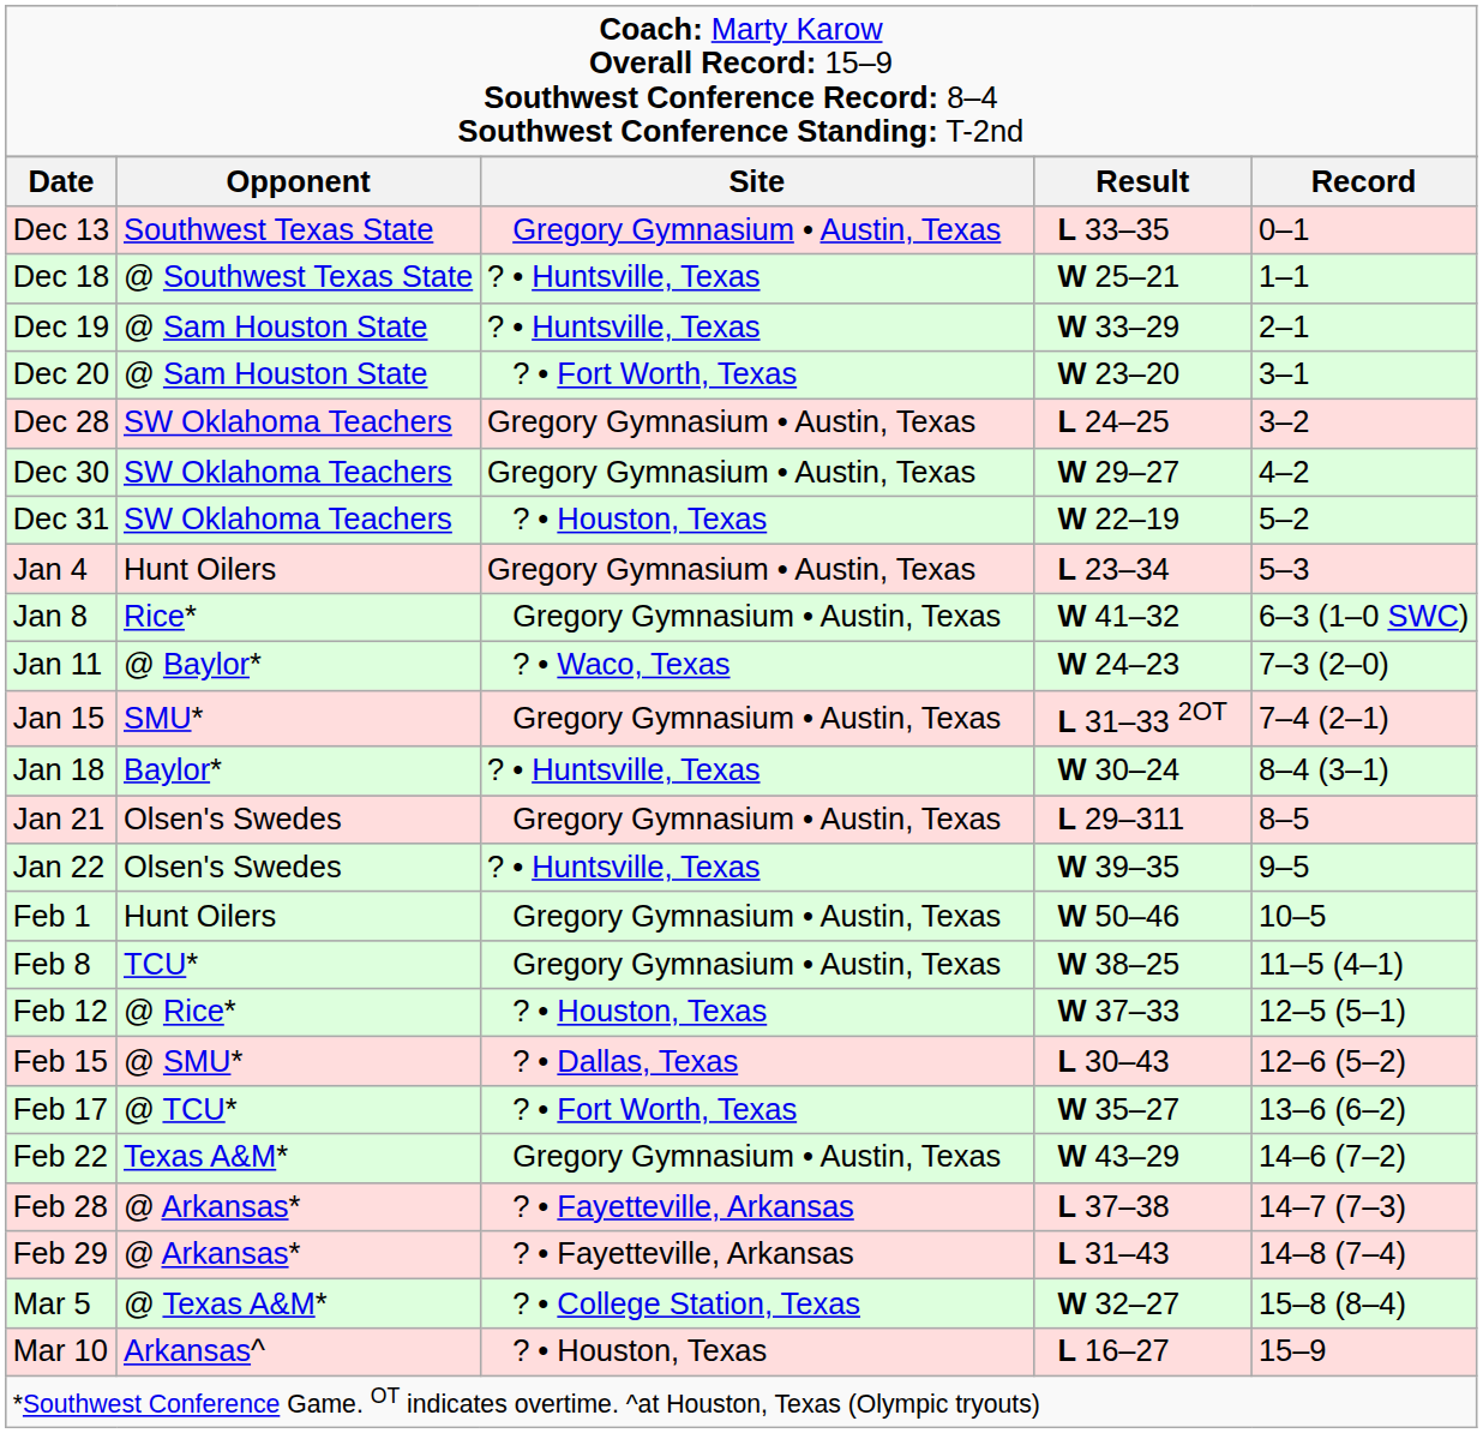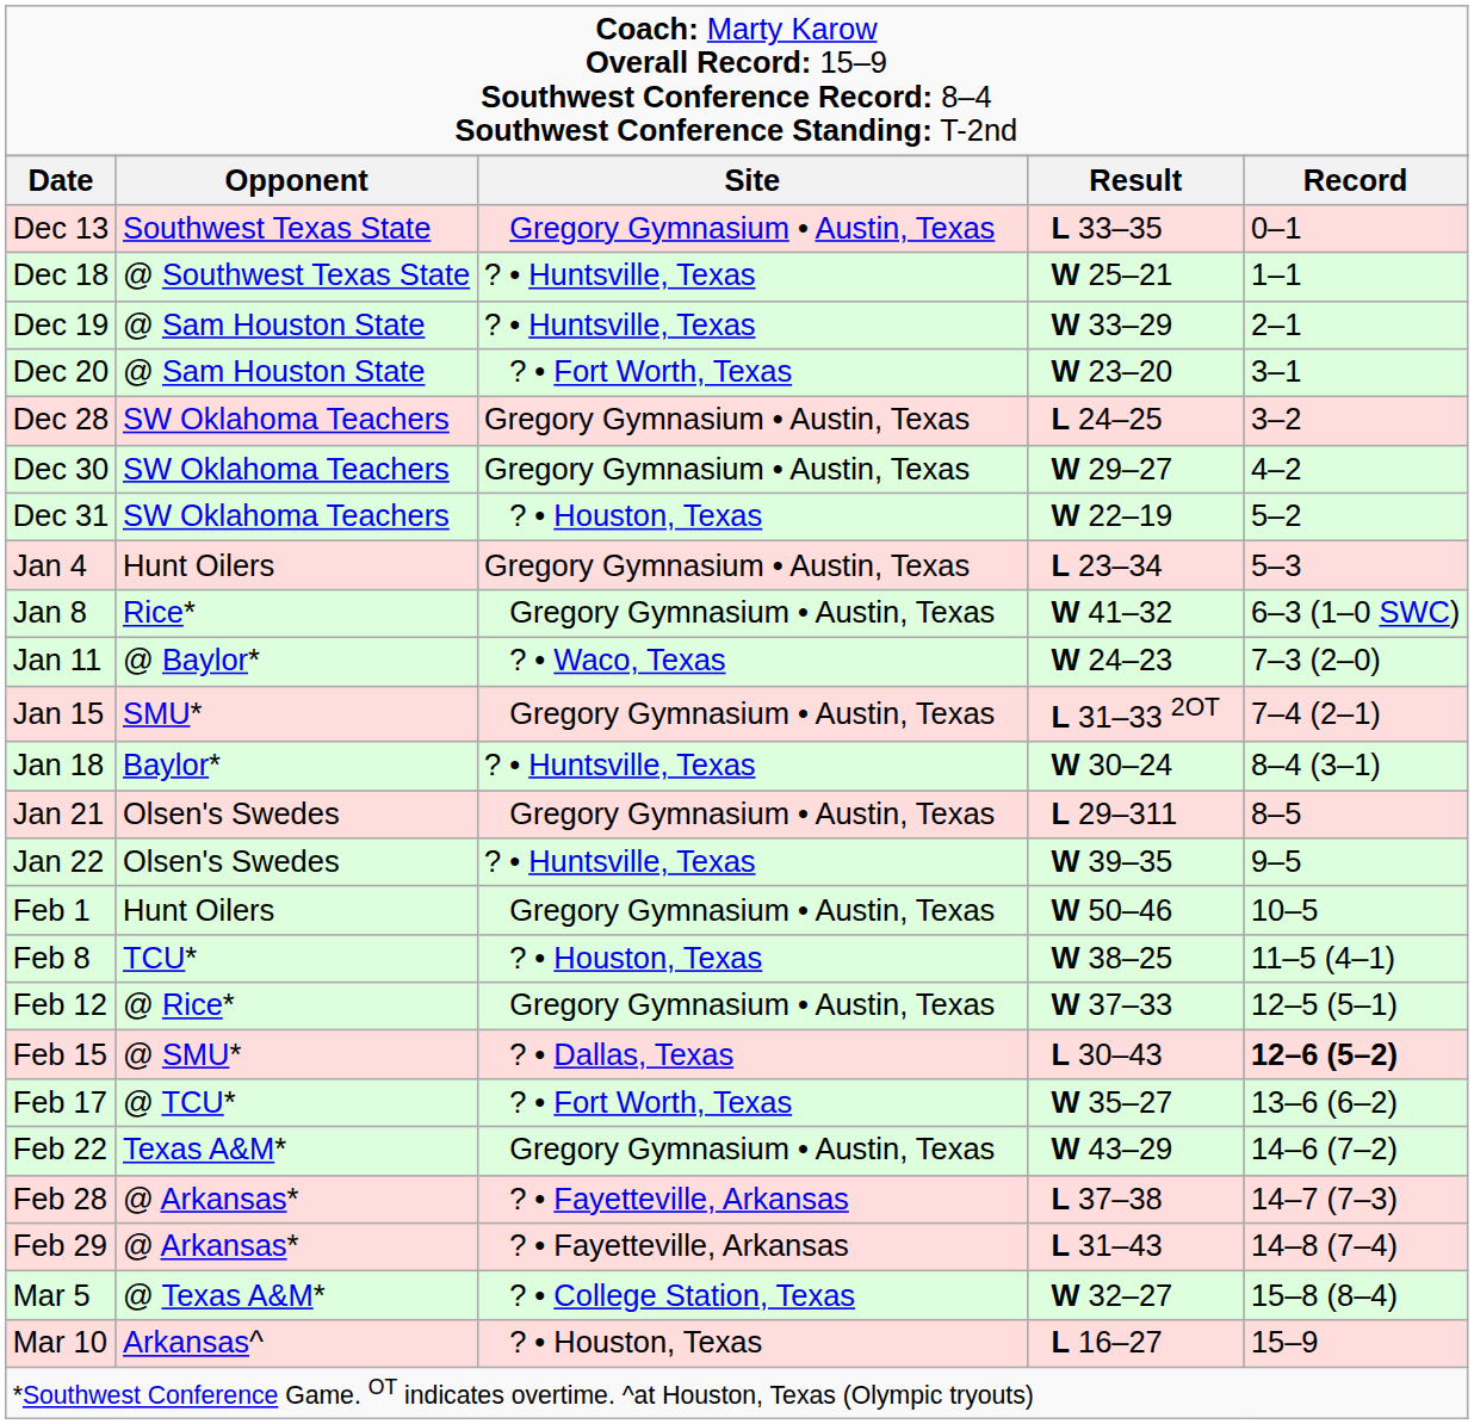 <table class="wikitable">
 <tr>
 <td colspan=8 style="text-align: center;"><strong>Coach:</strong> <a href='#'>Marty Karow</a><br><strong>Overall Record:</strong> 15–9<br><strong>Southwest Conference Record:</strong> 8–4<br><strong>Southwest Conference Standing:</strong> T-2nd</td>
 </tr>
 <tr>
 </tr>
 <tr>
 <th>Date</th>
 <th>Opponent</th>
 <th>Site</th>
 <th>Result</th>
 <th>Record</th>
 </tr>
 <tr style="background: #ffdddd;">
 <td>Dec 13</td>
 <td><a href='#'>Southwest Texas State</a></td>
 <td>   <a href='#'>Gregory Gymnasium</a> • <a href='#'>Austin, Texas</a>   </td>
 <td>  <strong>L</strong> 33–35  </td>
 <td>0–1</td>
 </tr>
 <tr style="background: #ddffdd;">
 <td>Dec 18</td>
 <td>@ <a href='#'>Southwest Texas State</a></td>
 <td>? • <a href='#'>Huntsville, Texas</a></td>
 <td>  <strong>W</strong> 25–21  </td>
 <td>1–1</td>
 </tr>
 <tr style="background: #ddffdd;">
 <td>Dec 19</td>
 <td>@ <a href='#'>Sam Houston State</a></td>
 <td>? • <a href='#'>Huntsville, Texas</a></td>
 <td>  <strong>W</strong> 33–29  </td>
 <td>2–1</td>
 </tr>
 <tr style="background: #ddffdd;">
 <td>Dec 20</td>
 <td>@ <a href='#'>Sam Houston State</a></td>
 <td>   ? • <a href='#'>Fort Worth, Texas</a>   </td>
 <td>  <strong>W</strong> 23–20  </td>
 <td>3–1</td>
 </tr>
 <tr style="background: #ffdddd;">
 <td>Dec 28</td>
 <td><a href='#'>SW Oklahoma Teachers</a></td>
 <td>Gregory Gymnasium • Austin, Texas</td>
 <td>  <strong>L</strong> 24–25  </td>
 <td>3–2</td>
 </tr>
 <tr style="background: #ddffdd;">
 <td>Dec 30</td>
 <td><a href='#'>SW Oklahoma Teachers</a></td>
 <td>Gregory Gymnasium • Austin, Texas</td>
 <td>  <strong>W</strong> 29–27  </td>
 <td>4–2</td>
 </tr>
 <tr style="background: #ddffdd;">
 <td>Dec 31</td>
 <td><a href='#'>SW Oklahoma Teachers</a></td>
 <td>   ? • <a href='#'>Houston, Texas</a>   </td>
 <td>  <strong>W</strong> 22–19  </td>
 <td>5–2</td>
 </tr>
 <tr style="background: #ffdddd;">
 <td>Jan 4</td>
 <td>Hunt Oilers</td>
 <td>Gregory Gymnasium • Austin, Texas</td>
 <td>  <strong>L</strong> 23–34  </td>
 <td>5–3</td>
 </tr>
 <tr style="background: #ddffdd;">
 <td>Jan 8</td>
 <td><a href='#'>Rice</a>*</td>
 <td>   Gregory Gymnasium • Austin, Texas   </td>
 <td>  <strong>W</strong> 41–32  </td>
 <td>6–3 (1–0 <a href='#'>SWC</a>)</td>
 </tr>
 <tr style="background: #ddffdd;">
 <td>Jan 11</td>
 <td>@ <a href='#'>Baylor</a>*</td>
 <td>   ? • <a href='#'>Waco, Texas</a>   </td>
 <td>  <strong>W</strong> 24–23  </td>
 <td>7–3 (2–0)</td>
 </tr>
 <tr style="background: #ffdddd;">
 <td>Jan 15</td>
 <td><a href='#'>SMU</a>*</td>
 <td>   Gregory Gymnasium • Austin, Texas   </td>
 <td>  <strong>L</strong> 31–33 <sup>2OT</sup>  </td>
 <td>7–4 (2–1)</td>
 </tr>
 <tr style="background: #ddffdd;">
 <td>Jan 18</td>
 <td><a href='#'>Baylor</a>*</td>
 <td>? • <a href='#'>Huntsville, Texas</a></td>
 <td>  <strong>W</strong> 30–24  </td>
 <td>8–4 (3–1)</td>
 </tr>
 <tr style="background: #ffdddd;">
 <td>Jan 21</td>
 <td>Olsen's Swedes</td>
 <td>   Gregory Gymnasium • Austin, Texas   </td>
 <td>  <strong>L</strong> 29–311  </td>
 <td>8–5</td>
 </tr>
 <tr style="background: #ddffdd;">
 <td>Jan 22</td>
 <td>Olsen's Swedes</td>
 <td>? • <a href='#'>Huntsville, Texas</a></td>
 <td>  <strong>W</strong> 39–35  </td>
 <td>9–5</td>
 </tr>
 <tr style="background: #ddffdd;">
 <td>Feb 1</td>
 <td>Hunt Oilers</td>
 <td>   Gregory Gymnasium • Austin, Texas   </td>
 <td>  <strong>W</strong> 50–46  </td>
 <td>10–5</td>
 </tr>
 <tr style="background: #ddffdd;">
 <td>Feb 8</td>
 <td><a href='#'>TCU</a>*</td>
-<td>   Gregory Gymnasium • Austin, Texas   </td>
+<td>   ? • <a href='#'>Houston, Texas</a>   </td>
 <td>  <strong>W</strong> 38–25  </td>
 <td>11–5 (4–1)</td>
 </tr>
 <tr style="background: #ddffdd;">
 <td>Feb 12</td>
 <td>@ <a href='#'>Rice</a>*</td>
-<td>   ? • <a href='#'>Houston, Texas</a>   </td>
+<td>   Gregory Gymnasium • Austin, Texas   </td>
 <td>  <strong>W</strong> 37–33  </td>
 <td>12–5 (5–1)</td>
 </tr>
 <tr style="background: #ffdddd;">
 <td>Feb 15</td>
 <td>@ <a href='#'>SMU</a>*</td>
 <td>   ? • <a href='#'>Dallas, Texas</a>   </td>
 <td>  <strong>L</strong> 30–43  </td>
-<td>12–6 (5–2)</td>
+<td><strong>12–6 (5–2)</strong></td>
 </tr>
 <tr style="background: #ddffdd;">
 <td>Feb 17</td>
 <td>@ <a href='#'>TCU</a>*</td>
 <td>   ? • <a href='#'>Fort Worth, Texas</a>   </td>
 <td>  <strong>W</strong> 35–27  </td>
 <td>13–6 (6–2)</td>
 </tr>
 <tr style="background: #ddffdd;">
 <td>Feb 22</td>
 <td><a href='#'>Texas A&M</a>*</td>
 <td>   Gregory Gymnasium • Austin, Texas   </td>
 <td>  <strong>W</strong> 43–29  </td>
 <td>14–6 (7–2)</td>
 </tr>
 <tr style="background: #ffdddd;">
 <td>Feb 28</td>
 <td>@ <a href='#'>Arkansas</a>*</td>
 <td>   ? • <a href='#'>Fayetteville, Arkansas</a>   </td>
 <td>  <strong>L</strong> 37–38  </td>
 <td>14–7 (7–3)</td>
 </tr>
 <tr style="background: #ffdddd;">
 <td>Feb 29</td>
 <td>@ <a href='#'>Arkansas</a>*</td>
 <td>   ? • Fayetteville, Arkansas   </td>
 <td>  <strong>L</strong> 31–43  </td>
 <td>14–8 (7–4)</td>
 </tr>
 <tr style="background: #ddffdd;">
 <td>Mar 5</td>
 <td>@ <a href='#'>Texas A&M</a>*</td>
 <td>   ? • <a href='#'>College Station, Texas</a>   </td>
 <td>  <strong>W</strong> 32–27  </td>
 <td>15–8 (8–4)</td>
 </tr>
 <tr style="background: #ffdddd;">
 <td>Mar 10</td>
 <td><a href='#'>Arkansas</a>^</td>
 <td>   ? • Houston, Texas   </td>
 <td>  <strong>L</strong> 16–27  </td>
 <td>15–9</td>
 </tr>
 <tr>
 <td colspan=8><small>*<a href='#'>Southwest Conference</a> Game. <sup>OT</sup> indicates overtime. ^at Houston, Texas (Olympic tryouts)</small></td>
 </tr>
 </table>
